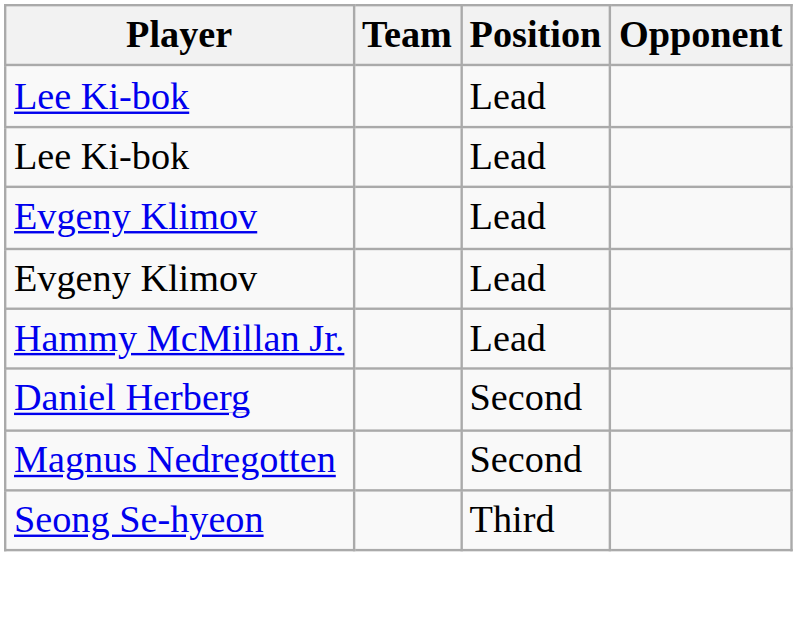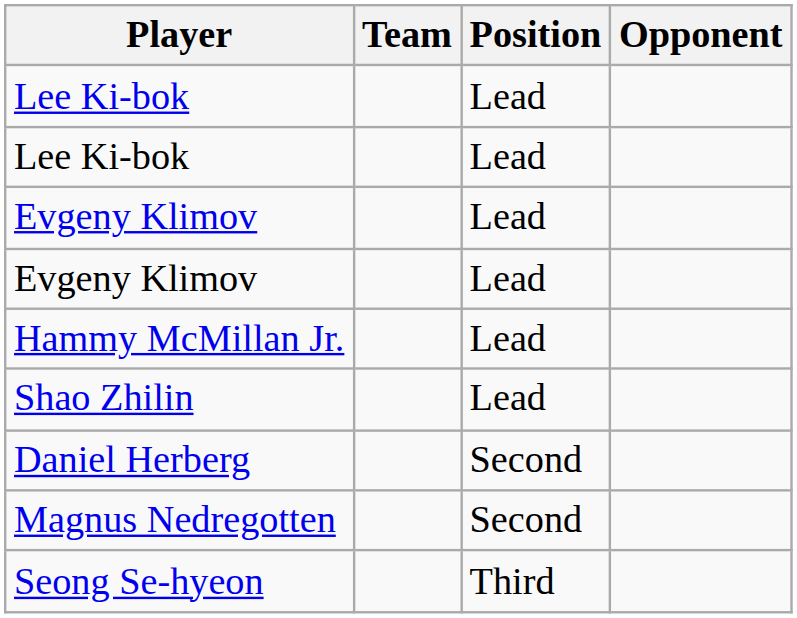 <table class="wikitable">
 <tr>
 <th>Player</th>
 <th>Team</th>
 <th>Position</th>
 <th>Opponent</th>
 </tr>
 <tr>
 <td><a href='#'>Lee Ki-bok</a></td>
 <td></td>
 <td data-sort-value="1">Lead</td>
 <td></td>
 </tr>
 <tr>
 <td>Lee Ki-bok</td>
 <td></td>
 <td data-sort-value="1">Lead</td>
 <td></td>
 </tr>
 <tr>
 <td><a href='#'>Evgeny Klimov</a></td>
 <td></td>
 <td data-sort-value="1">Lead</td>
 <td></td>
 </tr>
 <tr>
 <td>Evgeny Klimov</td>
 <td></td>
 <td data-sort-value="1">Lead</td>
 <td></td>
 </tr>
 <tr>
 <td><a href='#'>Hammy McMillan Jr.</a></td>
 <td></td>
 <td data-sort-value="1">Lead</td>
 <td></td>
 </tr>
 <tr>
+<td><a href='#'>Shao Zhilin</a></td>
+<td></td>
+<td data-sort-value="1">Lead</td>
+<td></td>
+</tr>
+<tr>
 <td><a href='#'>Daniel Herberg</a></td>
 <td></td>
 <td data-sort-value="2">Second</td>
 <td></td>
 </tr>
 <tr>
 <td><a href='#'>Magnus Nedregotten</a></td>
 <td></td>
 <td data-sort-value="2">Second</td>
 <td></td>
 </tr>
 <tr>
 <td><a href='#'>Seong Se-hyeon</a></td>
 <td></td>
 <td data-sort-value="3">Third</td>
 <td></td>
 </tr>
 </table>
